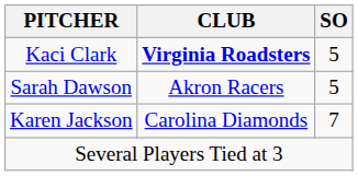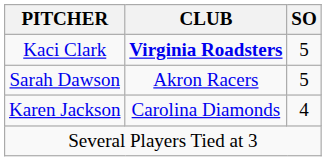 <table class="wikitable" style="text-align:center;">
 <tr>
 <th>PITCHER</th>
 <th>CLUB</th>
 <th>SO</th>
 </tr>
 <tr>
 <td><a href='#'>Kaci Clark</a></td>
 <td><strong><a href='#'>Virginia Roadsters</a></strong></td>
 <td>5</td>
 </tr>
 <tr>
 <td><a href='#'>Sarah Dawson</a></td>
 <td><a href='#'>Akron Racers</a></td>
 <td>5</td>
 </tr>
 <tr>
 <td><a href='#'>Karen Jackson</a></td>
 <td><a href='#'>Carolina Diamonds</a></td>
-<td>7</td>
+<td>4</td>
 </tr>
 <tr>
 <td colspan=3>Several Players Tied at 3</td>
 </tr>
 </table>
